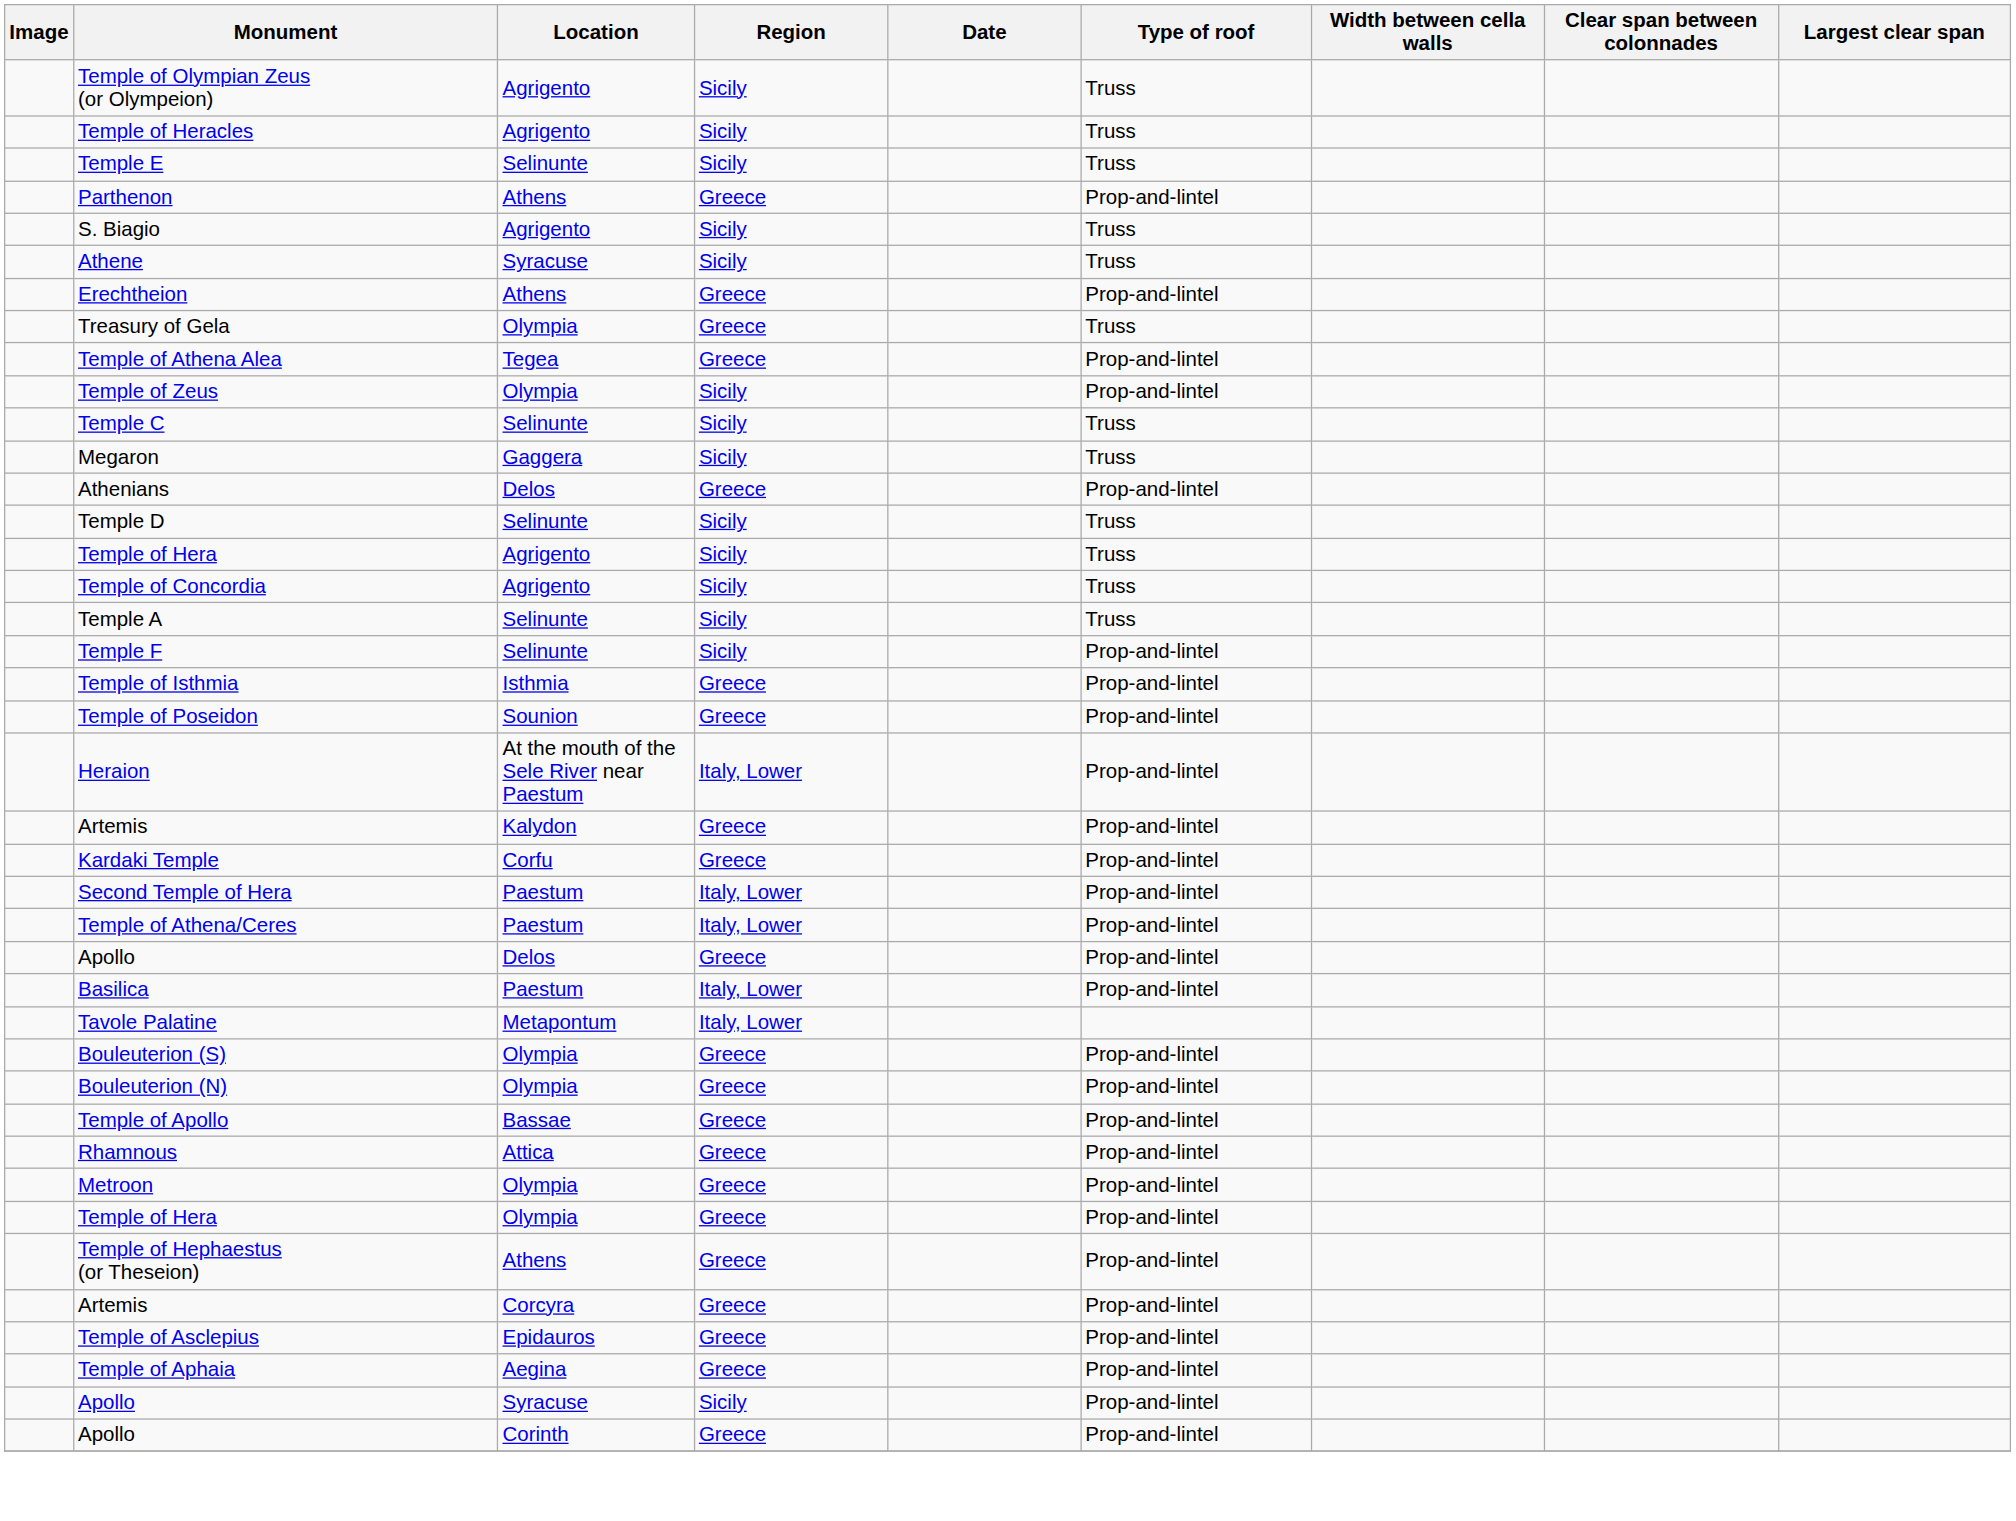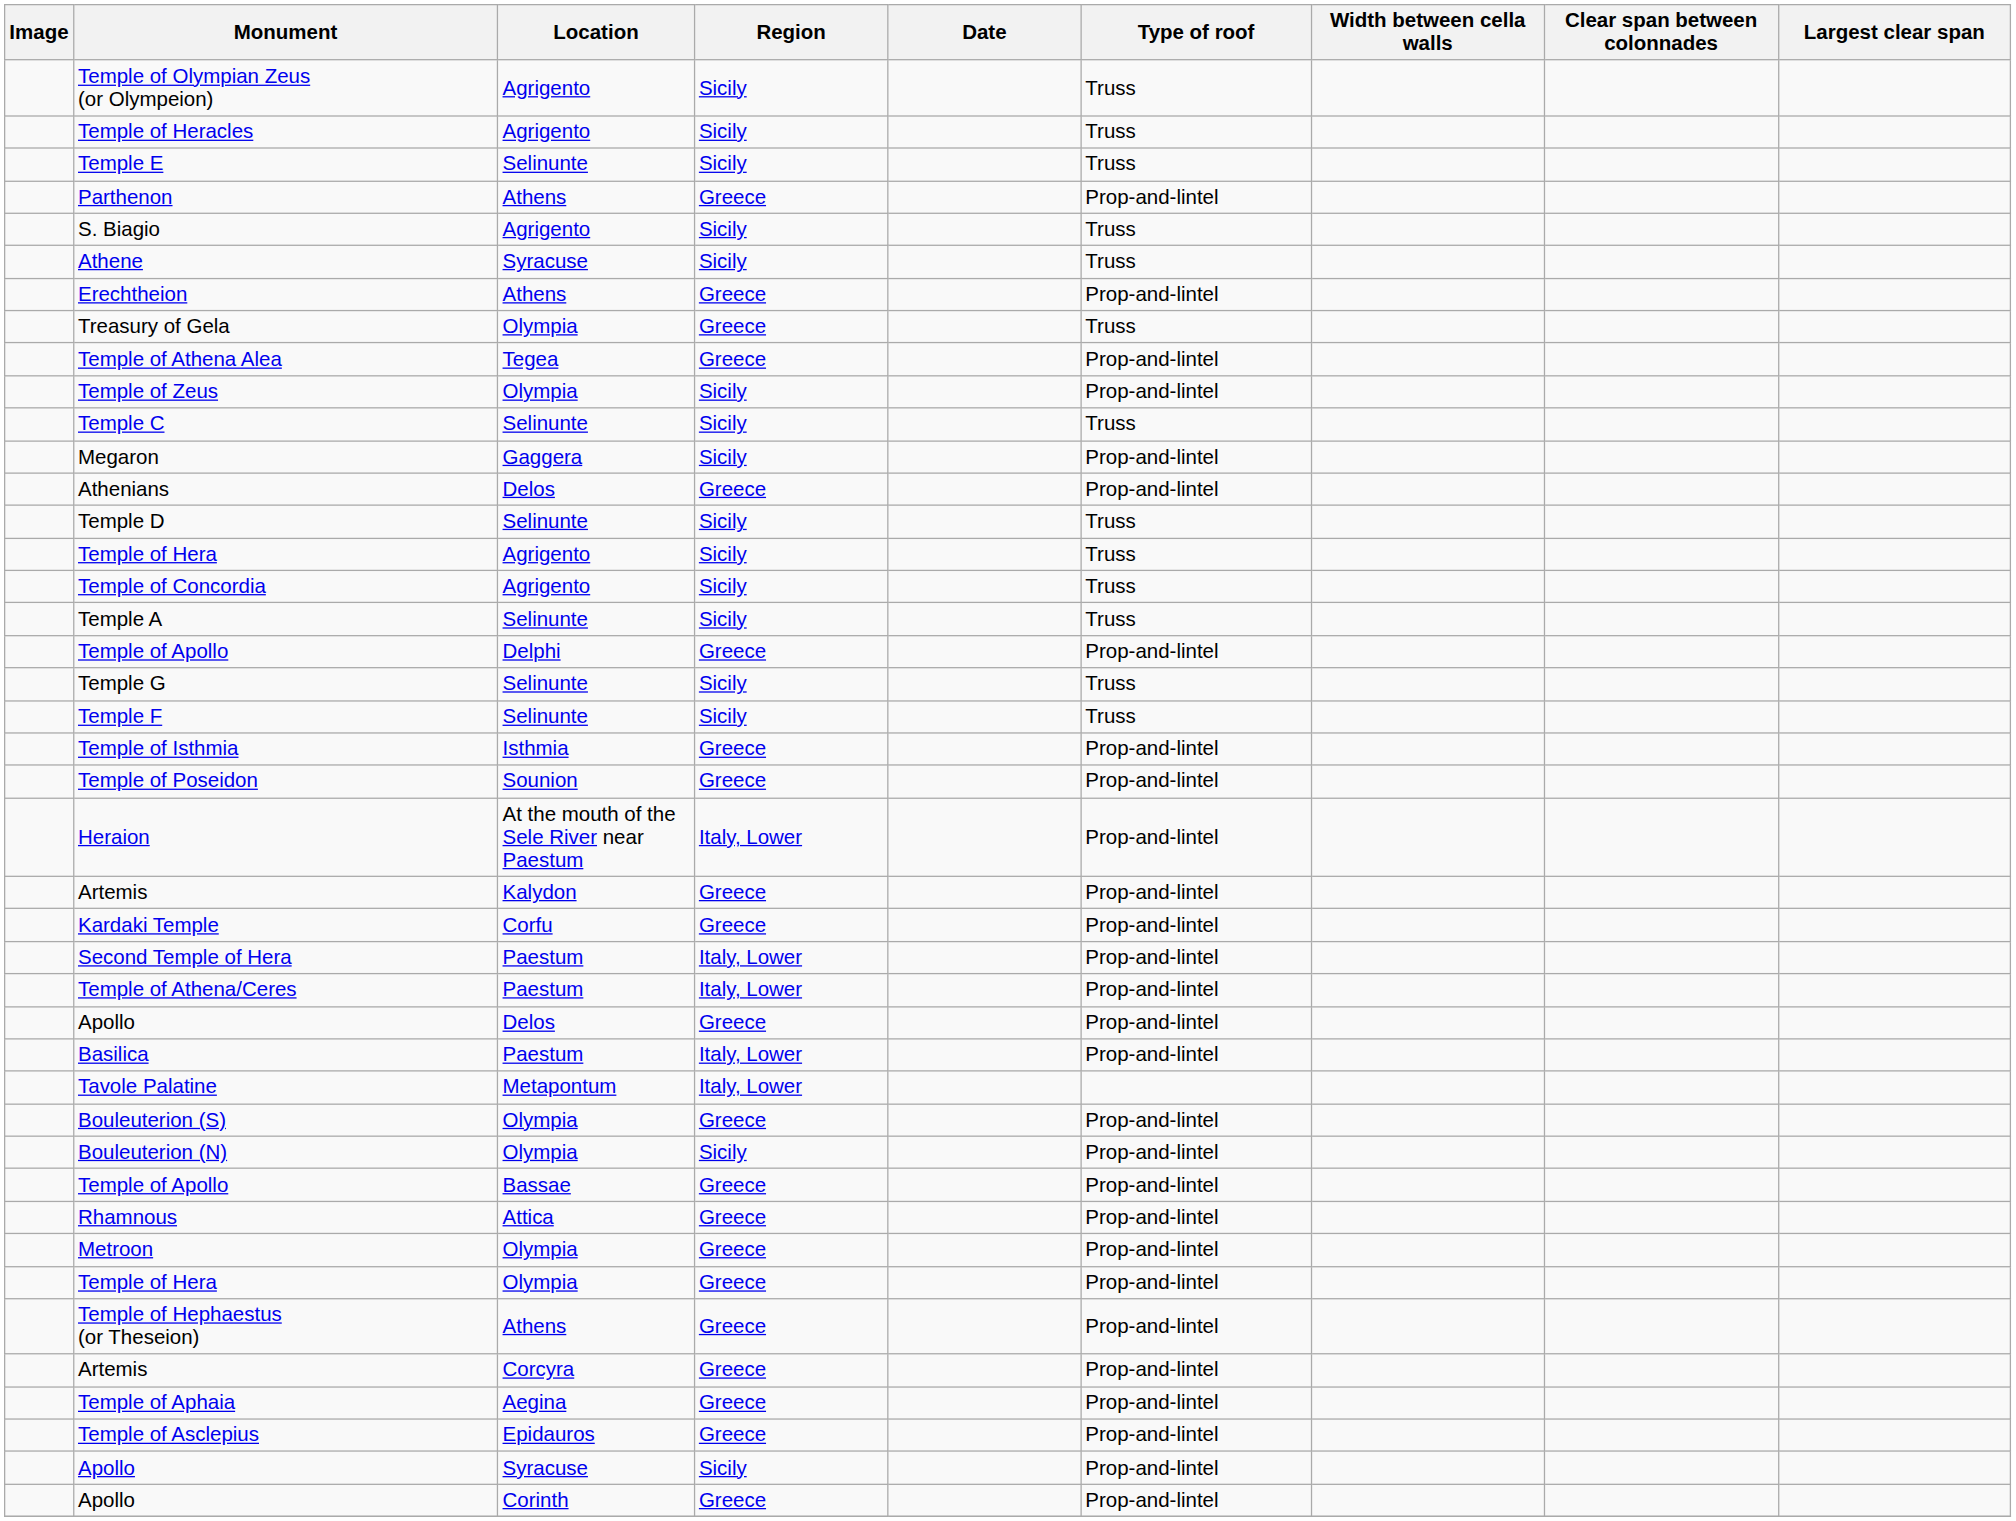 <table class="wikitable sortable">
 <tr>
 <th class="unsortable">Image</th>
 <th width="22%">Monument</th>
 <th width="10%">Location</th>
 <th width="10%">Region</th>
 <th width="10%">Date</th>
 <th width="12%">Type of roof</th>
 <th width="12%">Width between cella walls</th>
 <th width="12%">Clear span between colonnades</th>
 <th width="12%">Largest clear span</th>
 </tr>
 <tr>
 <td></td>
 <td><a href='#'>Temple of Olympian Zeus</a> <br>(or Olympeion)</td>
 <td><a href='#'>Agrigento</a></td>
 <td><a href='#'>Sicily</a></td>
 <td></td>
 <td>Truss </td>
 <td></td>
 <td></td>
 <td> </td>
 </tr>
 <tr>
 <td></td>
 <td><a href='#'>Temple of Heracles</a></td>
 <td><a href='#'>Agrigento</a></td>
 <td><a href='#'>Sicily</a></td>
 <td></td>
 <td>Truss </td>
 <td></td>
 <td></td>
 <td> </td>
 </tr>
 <tr>
 <td></td>
 <td><a href='#'>Temple E</a></td>
 <td><a href='#'>Selinunte</a></td>
 <td><a href='#'>Sicily</a></td>
 <td></td>
 <td>Truss </td>
 <td></td>
 <td></td>
 <td> </td>
 </tr>
 <tr>
 <td></td>
 <td><a href='#'>Parthenon</a></td>
 <td><a href='#'>Athens</a></td>
 <td><a href='#'>Greece</a></td>
 <td></td>
 <td>Prop-and-lintel </td>
 <td></td>
 <td></td>
 <td> </td>
 </tr>
 <tr>
 <td></td>
 <td>S. Biagio</td>
 <td><a href='#'>Agrigento</a></td>
 <td><a href='#'>Sicily</a></td>
 <td></td>
 <td>Truss </td>
 <td></td>
 <td></td>
 <td> </td>
 </tr>
 <tr>
 <td></td>
 <td><a href='#'>Athene</a></td>
 <td><a href='#'>Syracuse</a></td>
 <td><a href='#'>Sicily</a></td>
 <td></td>
 <td>Truss </td>
 <td></td>
 <td></td>
 <td> </td>
 </tr>
 <tr>
 <td></td>
 <td><a href='#'>Erechtheion</a></td>
 <td><a href='#'>Athens</a></td>
 <td><a href='#'>Greece</a></td>
 <td></td>
 <td>Prop-and-lintel </td>
 <td></td>
 <td></td>
 <td> </td>
 </tr>
 <tr>
 <td></td>
 <td>Treasury of Gela</td>
 <td><a href='#'>Olympia</a></td>
 <td><a href='#'>Greece</a></td>
 <td></td>
 <td>Truss </td>
 <td></td>
 <td></td>
 <td> </td>
 </tr>
 <tr>
 <td></td>
 <td><a href='#'>Temple of Athena Alea</a></td>
 <td><a href='#'>Tegea</a></td>
 <td><a href='#'>Greece</a></td>
 <td></td>
 <td>Prop-and-lintel </td>
 <td></td>
 <td></td>
 <td> </td>
 </tr>
 <tr>
 <td></td>
 <td><a href='#'>Temple of Zeus</a></td>
 <td><a href='#'>Olympia</a></td>
 <td><a href='#'>Sicily</a></td>
 <td></td>
 <td>Prop-and-lintel </td>
 <td></td>
 <td></td>
 <td> </td>
 </tr>
 <tr>
 <td></td>
 <td><a href='#'>Temple C</a></td>
 <td><a href='#'>Selinunte</a></td>
 <td><a href='#'>Sicily</a></td>
 <td></td>
 <td>Truss </td>
 <td></td>
 <td></td>
 <td> </td>
 </tr>
 <tr>
 <td></td>
 <td>Megaron</td>
 <td><a href='#'>Gaggera</a></td>
 <td><a href='#'>Sicily</a></td>
 <td></td>
-<td>Truss </td>
+<td>Prop-and-lintel </td>
 <td></td>
 <td></td>
 <td> </td>
 </tr>
 <tr>
 <td></td>
 <td>Athenians</td>
 <td><a href='#'>Delos</a></td>
 <td><a href='#'>Greece</a></td>
 <td></td>
 <td>Prop-and-lintel </td>
 <td></td>
 <td></td>
 <td> </td>
 </tr>
 <tr>
 <td></td>
 <td>Temple D</td>
 <td><a href='#'>Selinunte</a></td>
 <td><a href='#'>Sicily</a></td>
 <td></td>
 <td>Truss </td>
 <td></td>
 <td></td>
 <td> </td>
 </tr>
 <tr>
 <td></td>
 <td><a href='#'>Temple of Hera</a></td>
 <td><a href='#'>Agrigento</a></td>
 <td><a href='#'>Sicily</a></td>
 <td></td>
 <td>Truss </td>
 <td></td>
 <td></td>
 <td> </td>
 </tr>
 <tr>
 <td></td>
 <td><a href='#'>Temple of Concordia</a></td>
 <td><a href='#'>Agrigento</a></td>
 <td><a href='#'>Sicily</a></td>
 <td></td>
 <td>Truss </td>
 <td></td>
 <td></td>
 <td> </td>
 </tr>
 <tr>
 <td></td>
 <td>Temple A</td>
 <td><a href='#'>Selinunte</a></td>
 <td><a href='#'>Sicily</a></td>
 <td></td>
 <td>Truss </td>
 <td></td>
 <td></td>
 <td> </td>
 </tr>
 <tr>
 <td></td>
+<td><a href='#'>Temple of Apollo</a></td>
+<td><a href='#'>Delphi</a></td>
+<td><a href='#'>Greece</a></td>
+<td></td>
+<td>Prop-and-lintel </td>
+<td></td>
+<td></td>
+<td> </td>
+</tr>
+<tr>
+<td></td>
+<td>Temple G</td>
+<td><a href='#'>Selinunte</a></td>
+<td><a href='#'>Sicily</a></td>
+<td></td>
+<td>Truss </td>
+<td></td>
+<td></td>
+<td> </td>
+</tr>
+<tr>
+<td></td>
 <td><a href='#'>Temple F</a></td>
 <td><a href='#'>Selinunte</a></td>
 <td><a href='#'>Sicily</a></td>
 <td></td>
-<td>Prop-and-lintel </td>
+<td>Truss </td>
 <td></td>
 <td></td>
 <td> </td>
 </tr>
 <tr>
 <td></td>
 <td><a href='#'>Temple of Isthmia</a></td>
 <td><a href='#'>Isthmia</a></td>
 <td><a href='#'>Greece</a></td>
 <td></td>
 <td>Prop-and-lintel </td>
 <td></td>
 <td></td>
 <td> </td>
 </tr>
 <tr>
 <td></td>
 <td><a href='#'>Temple of Poseidon</a></td>
 <td><a href='#'>Sounion</a></td>
 <td><a href='#'>Greece</a></td>
 <td></td>
 <td>Prop-and-lintel </td>
 <td></td>
 <td></td>
 <td> </td>
 </tr>
 <tr>
 <td></td>
 <td><a href='#'>Heraion</a></td>
 <td>At the mouth of the <a href='#'>Sele River</a> near <a href='#'>Paestum</a></td>
 <td><a href='#'>Italy, Lower</a></td>
 <td></td>
 <td>Prop-and-lintel </td>
 <td></td>
 <td></td>
 <td> </td>
 </tr>
 <tr>
 <td></td>
 <td>Artemis</td>
 <td><a href='#'>Kalydon</a></td>
 <td><a href='#'>Greece</a></td>
 <td></td>
 <td>Prop-and-lintel </td>
 <td></td>
 <td></td>
 <td> </td>
 </tr>
 <tr>
 <td></td>
 <td><a href='#'>Kardaki Temple</a></td>
 <td><a href='#'>Corfu</a></td>
 <td><a href='#'>Greece</a></td>
 <td></td>
 <td>Prop-and-lintel </td>
 <td></td>
 <td></td>
 <td> </td>
 </tr>
 <tr>
 <td></td>
 <td><a href='#'>Second Temple of Hera</a></td>
 <td><a href='#'>Paestum</a></td>
 <td><a href='#'>Italy, Lower</a></td>
 <td></td>
 <td>Prop-and-lintel </td>
 <td></td>
 <td></td>
 <td> </td>
 </tr>
 <tr>
 <td></td>
 <td><a href='#'>Temple of Athena/Ceres</a></td>
 <td><a href='#'>Paestum</a></td>
 <td><a href='#'>Italy, Lower</a></td>
 <td></td>
 <td>Prop-and-lintel </td>
 <td></td>
 <td></td>
 <td> </td>
 </tr>
 <tr>
 <td></td>
 <td>Apollo</td>
 <td><a href='#'>Delos</a></td>
 <td><a href='#'>Greece</a></td>
 <td></td>
 <td>Prop-and-lintel </td>
 <td></td>
 <td></td>
 <td> </td>
 </tr>
 <tr>
 <td></td>
 <td><a href='#'>Basilica</a></td>
 <td><a href='#'>Paestum</a></td>
 <td><a href='#'>Italy, Lower</a></td>
 <td></td>
 <td>Prop-and-lintel </td>
 <td></td>
 <td></td>
 <td> </td>
 </tr>
 <tr>
 <td></td>
 <td><a href='#'>Tavole Palatine</a></td>
 <td><a href='#'>Metapontum</a></td>
 <td><a href='#'>Italy, Lower</a></td>
 <td></td>
 <td></td>
 <td></td>
 <td></td>
 <td> </td>
 </tr>
 <tr>
 <td></td>
 <td><a href='#'>Bouleuterion (S)</a></td>
 <td><a href='#'>Olympia</a></td>
 <td><a href='#'>Greece</a></td>
 <td></td>
 <td>Prop-and-lintel </td>
 <td></td>
 <td></td>
 <td> </td>
 </tr>
 <tr>
 <td></td>
 <td><a href='#'>Bouleuterion (N)</a></td>
 <td><a href='#'>Olympia</a></td>
-<td><a href='#'>Greece</a></td>
+<td><a href='#'>Sicily</a></td>
 <td></td>
 <td>Prop-and-lintel </td>
 <td></td>
 <td></td>
 <td> </td>
 </tr>
 <tr>
 <td></td>
 <td><a href='#'>Temple of Apollo</a></td>
 <td><a href='#'>Bassae</a></td>
 <td><a href='#'>Greece</a></td>
 <td></td>
 <td>Prop-and-lintel </td>
 <td></td>
 <td></td>
 <td> </td>
 </tr>
 <tr>
 <td></td>
 <td><a href='#'>Rhamnous</a></td>
 <td><a href='#'>Attica</a></td>
 <td><a href='#'>Greece</a></td>
 <td></td>
 <td>Prop-and-lintel </td>
 <td></td>
 <td></td>
 <td> </td>
 </tr>
 <tr>
 <td></td>
 <td><a href='#'>Metroon</a></td>
 <td><a href='#'>Olympia</a></td>
 <td><a href='#'>Greece</a></td>
 <td></td>
 <td>Prop-and-lintel </td>
 <td></td>
 <td></td>
 <td> </td>
 </tr>
 <tr>
 <td></td>
 <td><a href='#'>Temple of Hera</a></td>
 <td><a href='#'>Olympia</a></td>
 <td><a href='#'>Greece</a></td>
 <td></td>
 <td>Prop-and-lintel </td>
 <td></td>
 <td></td>
 <td> </td>
 </tr>
 <tr>
 <td></td>
 <td><a href='#'>Temple of Hephaestus</a><br> (or Theseion)</td>
 <td><a href='#'>Athens</a></td>
 <td><a href='#'>Greece</a></td>
 <td></td>
 <td>Prop-and-lintel </td>
 <td></td>
 <td></td>
 <td> </td>
 </tr>
 <tr>
 <td></td>
 <td>Artemis</td>
 <td><a href='#'>Corcyra</a></td>
 <td><a href='#'>Greece</a></td>
 <td></td>
 <td>Prop-and-lintel </td>
 <td></td>
 <td></td>
 <td> </td>
 </tr>
 <tr>
 <td></td>
-<td><a href='#'>Temple of Asclepius</a></td>
-<td><a href='#'>Epidauros</a></td>
+<td><a href='#'>Temple of Aphaia</a></td>
+<td><a href='#'>Aegina</a></td>
 <td><a href='#'>Greece</a></td>
 <td></td>
 <td>Prop-and-lintel </td>
 <td></td>
 <td></td>
 <td> </td>
 </tr>
 <tr>
 <td></td>
-<td><a href='#'>Temple of Aphaia</a></td>
-<td><a href='#'>Aegina</a></td>
+<td><a href='#'>Temple of Asclepius</a></td>
+<td><a href='#'>Epidauros</a></td>
 <td><a href='#'>Greece</a></td>
 <td></td>
 <td>Prop-and-lintel </td>
 <td></td>
 <td></td>
 <td> </td>
 </tr>
 <tr>
 <td></td>
 <td><a href='#'>Apollo</a></td>
 <td><a href='#'>Syracuse</a></td>
 <td><a href='#'>Sicily</a></td>
 <td></td>
 <td>Prop-and-lintel </td>
 <td></td>
 <td></td>
 <td> </td>
 </tr>
 <tr>
 <td></td>
 <td>Apollo</td>
 <td><a href='#'>Corinth</a></td>
 <td><a href='#'>Greece</a></td>
 <td></td>
 <td>Prop-and-lintel </td>
 <td></td>
 <td></td>
 <td> </td>
 </tr>
 <tr>
 </tr>
 </table>
